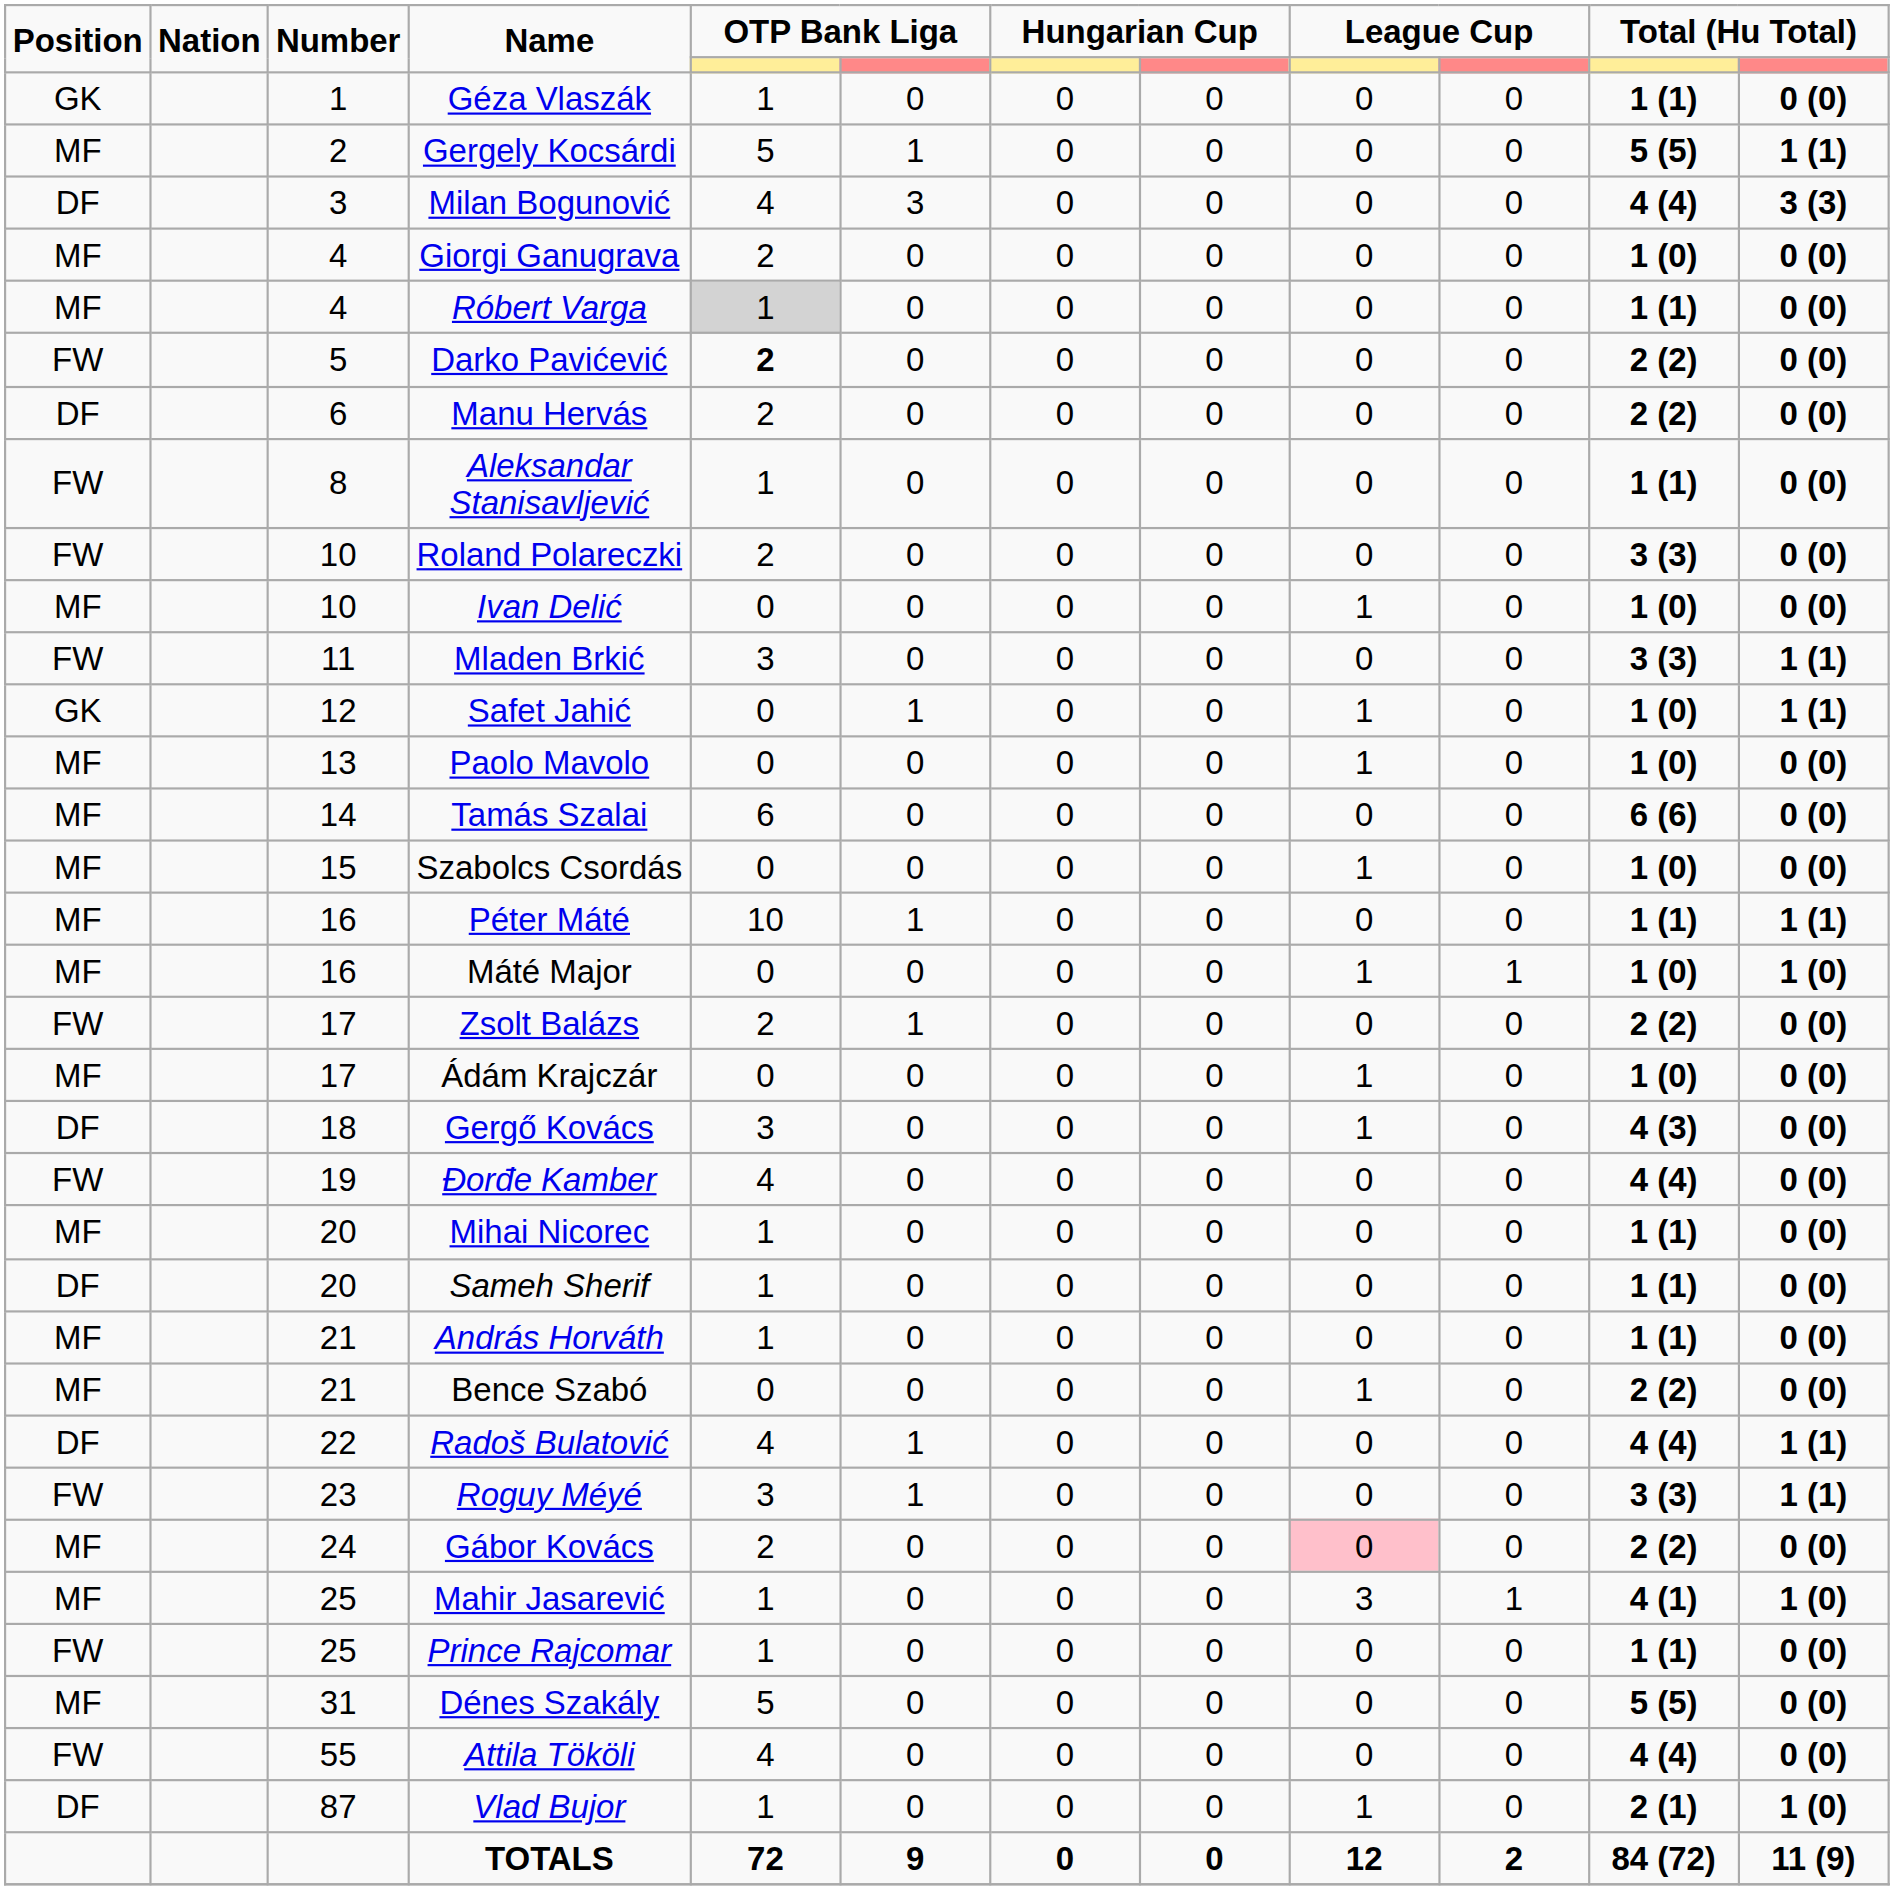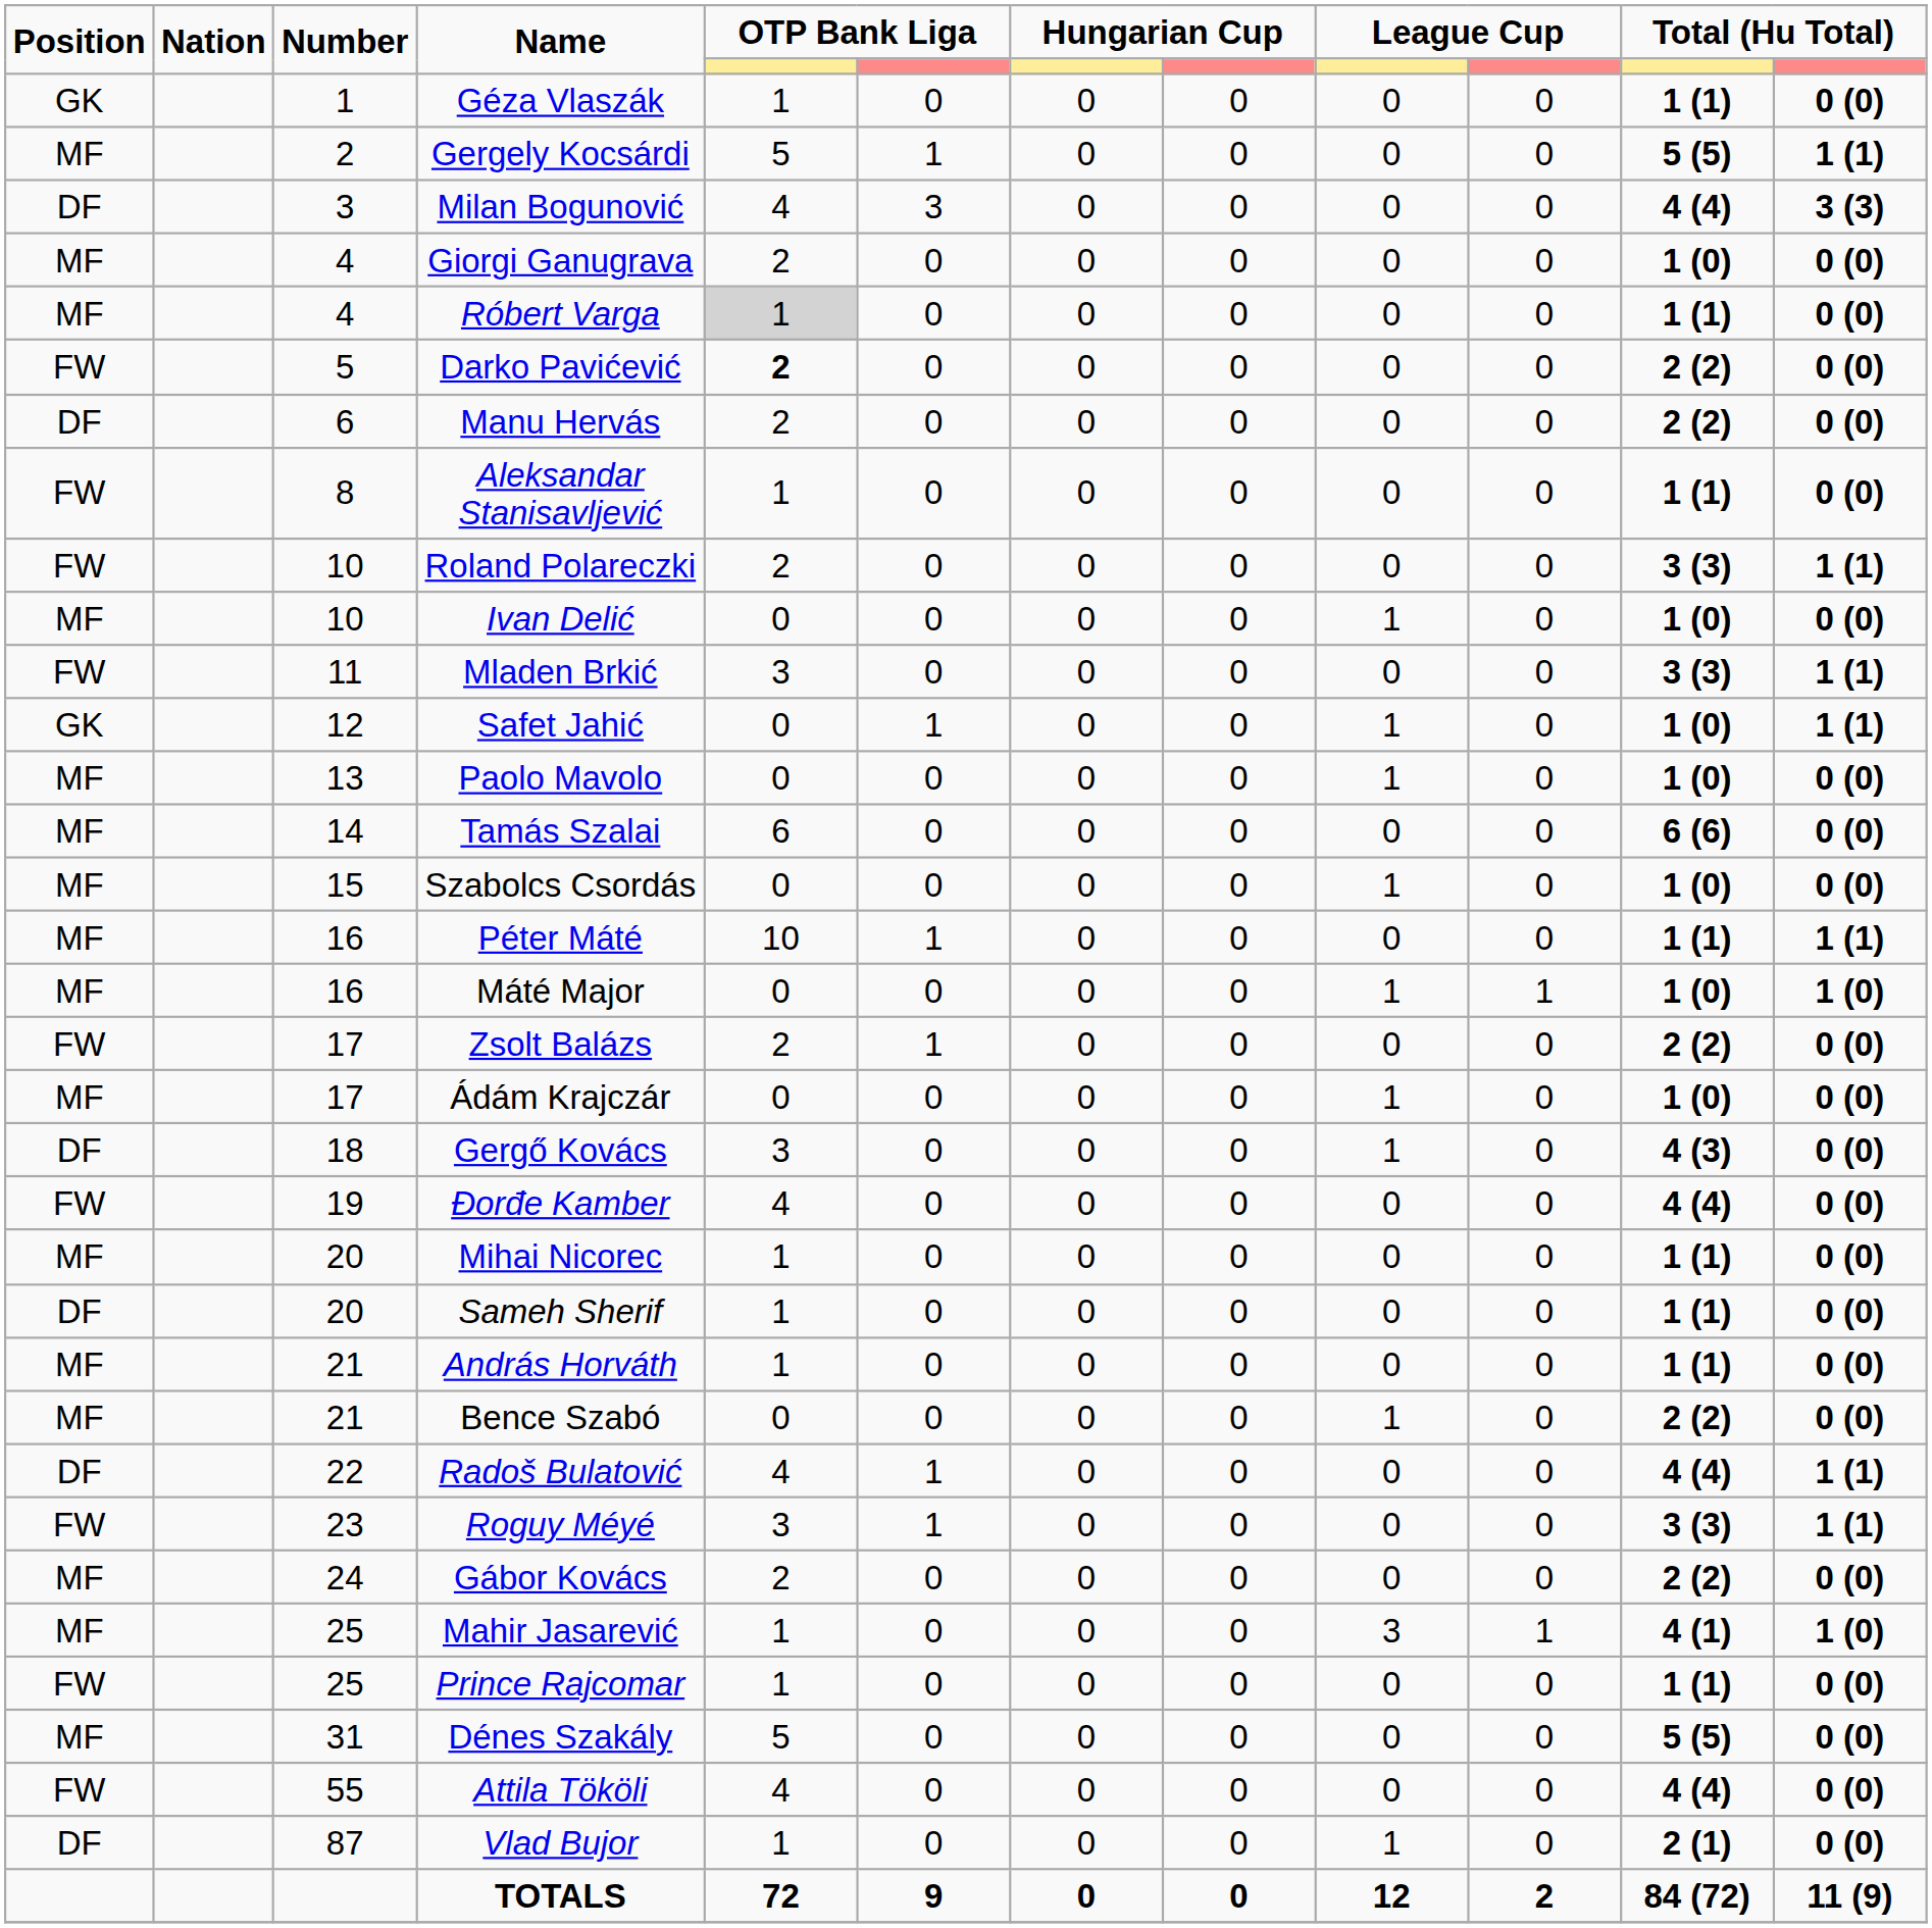 <table class="wikitable" style="font-size: 95%; text-align: center;">
 <tr>
 <td rowspan="2" width="5%" align="center"><strong>Position</strong></td>
 <td rowspan="2" width="5%" align="center"><strong>Nation</strong></td>
 <td rowspan="2" width="5%" align="center"><strong>Number</strong></td>
 <td rowspan="2" width="15%" align="center"><strong>Name</strong></td>
 <td colspan="2" align="center"><strong>OTP Bank Liga</strong></td>
 <td colspan="2" align="center"><strong>Hungarian Cup</strong></td>
 <td colspan="2" align="center"><strong>League Cup</strong></td>
 <td colspan="2" align="center"><strong>Total (Hu Total)</strong></td>
 </tr>
 <tr>
 <th width=60 style="background: #FFEE99"></th>
 <th width=60 style="background: #FF8888"></th>
 <th width=60 style="background: #FFEE99"></th>
 <th width=60 style="background: #FF8888"></th>
 <th width=60 style="background: #FFEE99"></th>
 <th width=60 style="background: #FF8888"></th>
 <th width=60 style="background: #FFEE99"></th>
 <th width=60 style="background: #FF8888"></th>
 </tr>
 <tr>
 <td>GK</td>
 <td></td>
 <td>1</td>
 <td><a href='#'>Géza Vlaszák</a></td>
 <td>1</td>
 <td>0</td>
 <td>0</td>
 <td>0</td>
 <td>0</td>
 <td>0</td>
 <td><strong>1 (1)</strong></td>
 <td><strong>0 (0)</strong></td>
 </tr>
 <tr>
 <td>MF</td>
 <td></td>
 <td>2</td>
 <td><a href='#'>Gergely Kocsárdi</a></td>
 <td>5</td>
 <td>1</td>
 <td>0</td>
 <td>0</td>
 <td>0</td>
 <td>0</td>
 <td><strong>5 (5)</strong></td>
 <td><strong>1 (1)</strong></td>
 </tr>
 <tr>
 <td>DF</td>
 <td></td>
 <td>3</td>
 <td><a href='#'>Milan Bogunović</a></td>
 <td>4</td>
 <td>3</td>
 <td>0</td>
 <td>0</td>
 <td>0</td>
 <td>0</td>
 <td><strong>4 (4)</strong></td>
 <td><strong>3 (3)</strong></td>
 </tr>
 <tr>
 <td>MF</td>
 <td></td>
 <td>4</td>
 <td><a href='#'>Giorgi Ganugrava</a></td>
 <td>2</td>
 <td>0</td>
 <td>0</td>
 <td>0</td>
 <td>0</td>
 <td>0</td>
 <td><strong>1 (0)</strong></td>
 <td><strong>0 (0)</strong></td>
 </tr>
 <tr>
 <td>MF</td>
 <td></td>
 <td>4</td>
 <td><em><a href='#'>Róbert Varga</a></em></td>
 <td style="background: lightgrey;">1</td>
 <td>0</td>
 <td>0</td>
 <td>0</td>
 <td>0</td>
 <td>0</td>
 <td><strong>1 (1)</strong></td>
 <td><strong>0 (0)</strong></td>
 </tr>
 <tr>
 <td>FW</td>
 <td></td>
 <td>5</td>
 <td><a href='#'>Darko Pavićević</a></td>
 <td><strong>2</strong></td>
 <td>0</td>
 <td>0</td>
 <td>0</td>
 <td>0</td>
 <td>0</td>
 <td><strong>2 (2)</strong></td>
 <td><strong>0 (0)</strong></td>
 </tr>
 <tr>
 <td>DF</td>
 <td></td>
 <td>6</td>
 <td><a href='#'>Manu Hervás</a></td>
 <td>2</td>
 <td>0</td>
 <td>0</td>
 <td>0</td>
 <td>0</td>
 <td>0</td>
 <td><strong>2 (2)</strong></td>
 <td><strong>0 (0)</strong></td>
 </tr>
 <tr>
 <td>FW</td>
 <td></td>
 <td>8</td>
 <td><em><a href='#'>Aleksandar Stanisavljević</a></em></td>
 <td>1</td>
 <td>0</td>
 <td>0</td>
 <td>0</td>
 <td>0</td>
 <td>0</td>
 <td><strong>1 (1)</strong></td>
 <td><strong>0 (0)</strong></td>
 </tr>
 <tr>
 <td>FW</td>
 <td></td>
 <td>10</td>
 <td><a href='#'>Roland Polareczki</a></td>
 <td>2</td>
 <td>0</td>
 <td>0</td>
 <td>0</td>
 <td>0</td>
 <td>0</td>
 <td><strong>3 (3)</strong></td>
-<td><strong>0 (0)</strong></td>
+<td><strong>1 (1)</strong></td>
 </tr>
 <tr>
 <td>MF</td>
 <td></td>
 <td>10</td>
 <td><em><a href='#'>Ivan Delić</a></em></td>
 <td>0</td>
 <td>0</td>
 <td>0</td>
 <td>0</td>
 <td>1</td>
 <td>0</td>
 <td><strong>1 (0)</strong></td>
 <td><strong>0 (0)</strong></td>
 </tr>
 <tr>
 <td>FW</td>
 <td></td>
 <td>11</td>
 <td><a href='#'>Mladen Brkić</a></td>
 <td>3</td>
 <td>0</td>
 <td>0</td>
 <td>0</td>
 <td>0</td>
 <td>0</td>
 <td><strong>3 (3)</strong></td>
 <td><strong>1 (1)</strong></td>
 </tr>
 <tr>
 <td>GK</td>
 <td></td>
 <td>12</td>
 <td><a href='#'>Safet Jahić</a></td>
 <td>0</td>
 <td>1</td>
 <td>0</td>
 <td>0</td>
 <td>1</td>
 <td>0</td>
 <td><strong>1 (0)</strong></td>
 <td><strong>1 (1)</strong></td>
 </tr>
 <tr>
 <td>MF</td>
 <td></td>
 <td>13</td>
 <td><a href='#'>Paolo Mavolo</a></td>
 <td>0</td>
 <td>0</td>
 <td>0</td>
 <td>0</td>
 <td>1</td>
 <td>0</td>
 <td><strong>1 (0)</strong></td>
 <td><strong>0 (0)</strong></td>
 </tr>
 <tr>
 <td>MF</td>
 <td></td>
 <td>14</td>
 <td><a href='#'>Tamás Szalai</a></td>
 <td>6</td>
 <td>0</td>
 <td>0</td>
 <td>0</td>
 <td>0</td>
 <td>0</td>
 <td><strong>6 (6)</strong></td>
 <td><strong>0 (0)</strong></td>
 </tr>
 <tr>
 <td>MF</td>
 <td></td>
 <td>15</td>
 <td>Szabolcs Csordás</td>
 <td>0</td>
 <td>0</td>
 <td>0</td>
 <td>0</td>
 <td>1</td>
 <td>0</td>
 <td><strong>1 (0)</strong></td>
 <td><strong>0 (0)</strong></td>
 </tr>
 <tr>
 <td>MF</td>
 <td></td>
 <td>16</td>
 <td><a href='#'>Péter Máté</a></td>
 <td>10</td>
 <td>1</td>
 <td>0</td>
 <td>0</td>
 <td>0</td>
 <td>0</td>
 <td><strong>1 (1)</strong></td>
 <td><strong>1 (1)</strong></td>
 </tr>
 <tr>
 <td>MF</td>
 <td></td>
 <td>16</td>
 <td>Máté Major</td>
 <td>0</td>
 <td>0</td>
 <td>0</td>
 <td>0</td>
 <td>1</td>
 <td>1</td>
 <td><strong>1 (0)</strong></td>
 <td><strong>1 (0)</strong></td>
 </tr>
 <tr>
 <td>FW</td>
 <td></td>
 <td>17</td>
 <td><a href='#'>Zsolt Balázs</a></td>
 <td>2</td>
 <td>1</td>
 <td>0</td>
 <td>0</td>
 <td>0</td>
 <td>0</td>
 <td><strong>2 (2)</strong></td>
 <td><strong>0 (0)</strong></td>
 </tr>
 <tr>
 <td>MF</td>
 <td></td>
 <td>17</td>
 <td>Ádám Krajczár</td>
 <td>0</td>
 <td>0</td>
 <td>0</td>
 <td>0</td>
 <td>1</td>
 <td>0</td>
 <td><strong>1 (0)</strong></td>
 <td><strong>0 (0)</strong></td>
 </tr>
 <tr>
 <td>DF</td>
 <td></td>
 <td>18</td>
 <td><a href='#'>Gergő Kovács</a></td>
 <td>3</td>
 <td>0</td>
 <td>0</td>
 <td>0</td>
 <td>1</td>
 <td>0</td>
 <td><strong>4 (3)</strong></td>
 <td><strong>0 (0)</strong></td>
 </tr>
 <tr>
 <td>FW</td>
 <td></td>
 <td>19</td>
 <td><em><a href='#'>Đorđe Kamber</a></em></td>
 <td>4</td>
 <td>0</td>
 <td>0</td>
 <td>0</td>
 <td>0</td>
 <td>0</td>
 <td><strong>4 (4)</strong></td>
 <td><strong>0 (0)</strong></td>
 </tr>
 <tr>
 <td>MF</td>
 <td></td>
 <td>20</td>
 <td><a href='#'>Mihai Nicorec</a></td>
 <td>1</td>
 <td>0</td>
 <td>0</td>
 <td>0</td>
 <td>0</td>
 <td>0</td>
 <td><strong>1 (1)</strong></td>
 <td><strong>0 (0)</strong></td>
 </tr>
 <tr>
 <td>DF</td>
 <td></td>
 <td>20</td>
 <td><em>Sameh Sherif</em></td>
 <td>1</td>
 <td>0</td>
 <td>0</td>
 <td>0</td>
 <td>0</td>
 <td>0</td>
 <td><strong>1 (1)</strong></td>
 <td><strong>0 (0)</strong></td>
 </tr>
 <tr>
 <td>MF</td>
 <td></td>
 <td>21</td>
 <td><em><a href='#'>András Horváth</a></em></td>
 <td>1</td>
 <td>0</td>
 <td>0</td>
 <td>0</td>
 <td>0</td>
 <td>0</td>
 <td><strong>1 (1)</strong></td>
 <td><strong>0 (0)</strong></td>
 </tr>
 <tr>
 <td>MF</td>
 <td></td>
 <td>21</td>
 <td>Bence Szabó</td>
 <td>0</td>
 <td>0</td>
 <td>0</td>
 <td>0</td>
 <td>1</td>
 <td>0</td>
 <td><strong>2 (2)</strong></td>
 <td><strong>0 (0)</strong></td>
 </tr>
 <tr>
 <td>DF</td>
 <td></td>
 <td>22</td>
 <td><em><a href='#'>Radoš Bulatović</a></em></td>
 <td>4</td>
 <td>1</td>
 <td>0</td>
 <td>0</td>
 <td>0</td>
 <td>0</td>
 <td><strong>4 (4)</strong></td>
 <td><strong>1 (1)</strong></td>
 </tr>
 <tr>
 <td>FW</td>
 <td></td>
 <td>23</td>
 <td><em><a href='#'>Roguy Méyé</a></em></td>
 <td>3</td>
 <td>1</td>
 <td>0</td>
 <td>0</td>
 <td>0</td>
 <td>0</td>
 <td><strong>3 (3)</strong></td>
 <td><strong>1 (1)</strong></td>
 </tr>
 <tr>
 <td>MF</td>
 <td></td>
 <td>24</td>
 <td><a href='#'>Gábor Kovács</a></td>
 <td>2</td>
 <td>0</td>
 <td>0</td>
 <td>0</td>
-<td style="background: pink;">0</td>
+<td>0</td>
 <td>0</td>
 <td><strong>2 (2)</strong></td>
 <td><strong>0 (0)</strong></td>
 </tr>
 <tr>
 <td>MF</td>
 <td></td>
 <td>25</td>
 <td><a href='#'>Mahir Jasarević</a></td>
 <td>1</td>
 <td>0</td>
 <td>0</td>
 <td>0</td>
 <td>3</td>
 <td>1</td>
 <td><strong>4 (1)</strong></td>
 <td><strong>1 (0)</strong></td>
 </tr>
 <tr>
 <td>FW</td>
 <td></td>
 <td>25</td>
 <td><em><a href='#'>Prince Rajcomar</a></em></td>
 <td>1</td>
 <td>0</td>
 <td>0</td>
 <td>0</td>
 <td>0</td>
 <td>0</td>
 <td><strong>1 (1)</strong></td>
 <td><strong>0 (0)</strong></td>
 </tr>
 <tr>
 <td>MF</td>
 <td></td>
 <td>31</td>
 <td><a href='#'>Dénes Szakály</a></td>
 <td>5</td>
 <td>0</td>
 <td>0</td>
 <td>0</td>
 <td>0</td>
 <td>0</td>
 <td><strong>5 (5)</strong></td>
 <td><strong>0 (0)</strong></td>
 </tr>
 <tr>
 <td>FW</td>
 <td></td>
 <td>55</td>
 <td><em><a href='#'>Attila Tököli</a></em></td>
 <td>4</td>
 <td>0</td>
 <td>0</td>
 <td>0</td>
 <td>0</td>
 <td>0</td>
 <td><strong>4 (4)</strong></td>
 <td><strong>0 (0)</strong></td>
 </tr>
 <tr>
 <td>DF</td>
 <td></td>
 <td>87</td>
 <td><em><a href='#'>Vlad Bujor</a></em></td>
 <td>1</td>
 <td>0</td>
 <td>0</td>
 <td>0</td>
 <td>1</td>
 <td>0</td>
 <td><strong>2 (1)</strong></td>
-<td><strong>1 (0)</strong></td>
+<td><strong>0 (0)</strong></td>
 </tr>
 <tr>
 <td></td>
 <td></td>
 <td></td>
 <td><strong>TOTALS</strong></td>
 <td><strong>72</strong></td>
 <td><strong>9</strong></td>
 <td><strong>0</strong></td>
 <td><strong>0</strong></td>
 <td><strong>12</strong></td>
 <td><strong>2</strong></td>
 <td><strong>84 (72)</strong></td>
 <td><strong>11 (9)</strong></td>
 </tr>
 <tr>
 </tr>
 </table>
